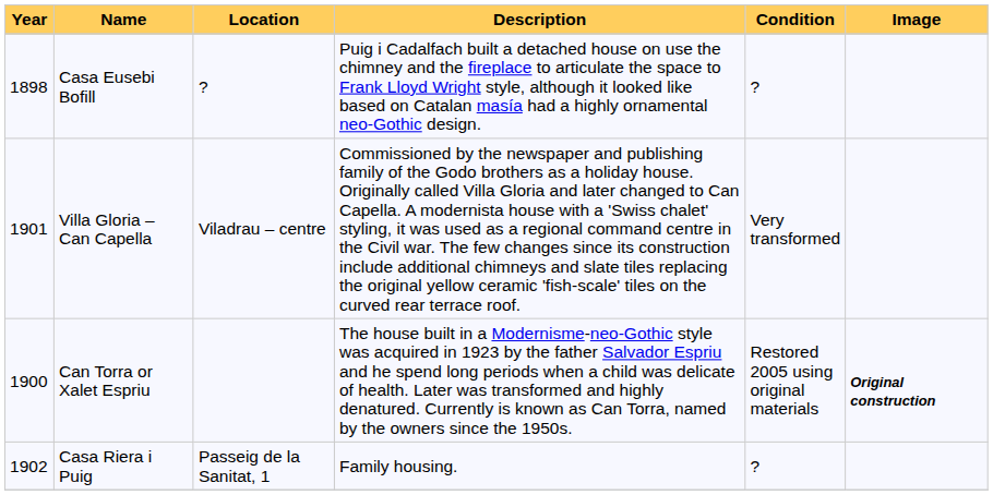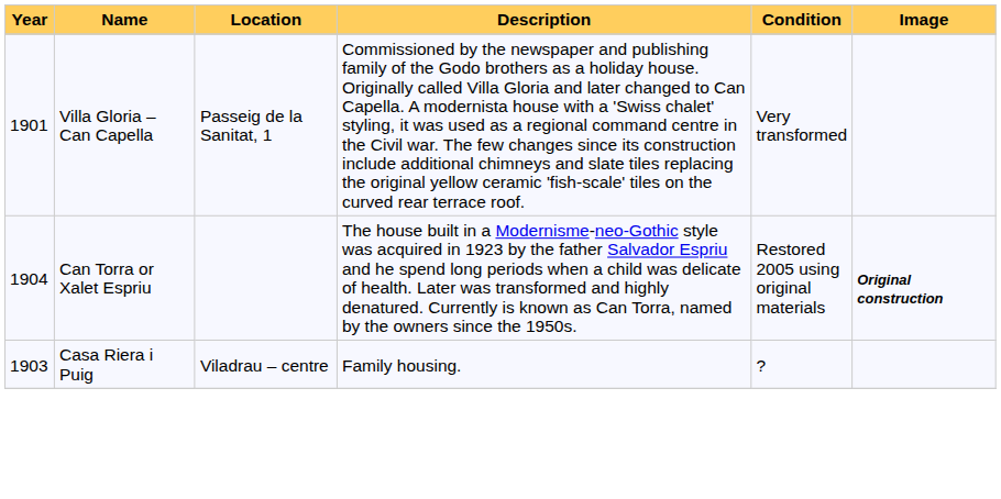 <table bgcolor="#f7f8ff" cellpadding="4" cellspacing="0" border="1" style="font-size: 95%; border: #cccccc solid 1px; border-collapse: collapse;">
 <tr>
 <th width="5%" style="background:#ffce5d;">Year</th>
 <th width="15%" style="background:#ffce5d;">Name</th>
 <th width="15%" style="background:#ffce5d;">Location</th>
 <th width="45%" style="background:#ffce5d;">Description</th>
 <th width="5%" style="background:#ffce5d;">Condition</th>
 <th width="15%" style="background:#ffce5d;">Image</th>
 </tr>
 <tr ---->
 </tr>
 <tr>
-<td>1898</td>
-<td>Casa Eusebi Bofill</td>
-<td>?</td>
-<td>Puig i Cadalfach built a detached house on use the chimney and the <a href='#'>fireplace</a> to articulate the space to <a href='#'>Frank Lloyd Wright</a> style, although it looked like based on Catalan <a href='#'>masía</a> had a highly ornamental <a href='#'>neo-Gothic</a> design.</td>
-<td>?</td>
-<td></td>
-</tr>
-<tr>
 <td>1901</td>
 <td>Villa Gloria – Can Capella</td>
-<td>Viladrau – centre</td>
+<td>Passeig de la Sanitat, 1</td>
 <td>Commissioned by the newspaper and publishing family of the Godo brothers as a holiday house. Originally called Villa Gloria and later changed to Can Capella. A modernista house with a 'Swiss chalet' styling, it was used as a regional command centre in the Civil war. The few changes since its construction include additional chimneys and slate tiles replacing the original yellow ceramic 'fish-scale' tiles on the curved rear terrace roof.</td>
 <td>Very transformed</td>
 <td></td>
 </tr>
 <tr>
-<td>1900</td>
+<td>1904</td>
 <td>Can Torra or Xalet Espriu</td>
 <td></td>
 <td>The house built in a <a href='#'>Modernisme</a>-<a href='#'>neo-Gothic</a> style was acquired in 1923 by the father <a href='#'>Salvador Espriu</a> and he spend long periods when a child was delicate of health. Later was transformed and highly denatured. Currently is known as Can Torra, named by the owners since the 1950s.</td>
 <td>Restored 2005 using original materials</td>
 <td><strong><br> <small><em>Original construction</em></small></strong></td>
 </tr>
 <tr>
-<td>1902</td>
+<td>1903</td>
 <td>Casa Riera i Puig</td>
-<td>Passeig de la Sanitat, 1</td>
+<td>Viladrau – centre</td>
 <td>Family housing.</td>
 <td>?</td>
 <td></td>
 </tr>
 <tr>
 </tr>
 </table>
